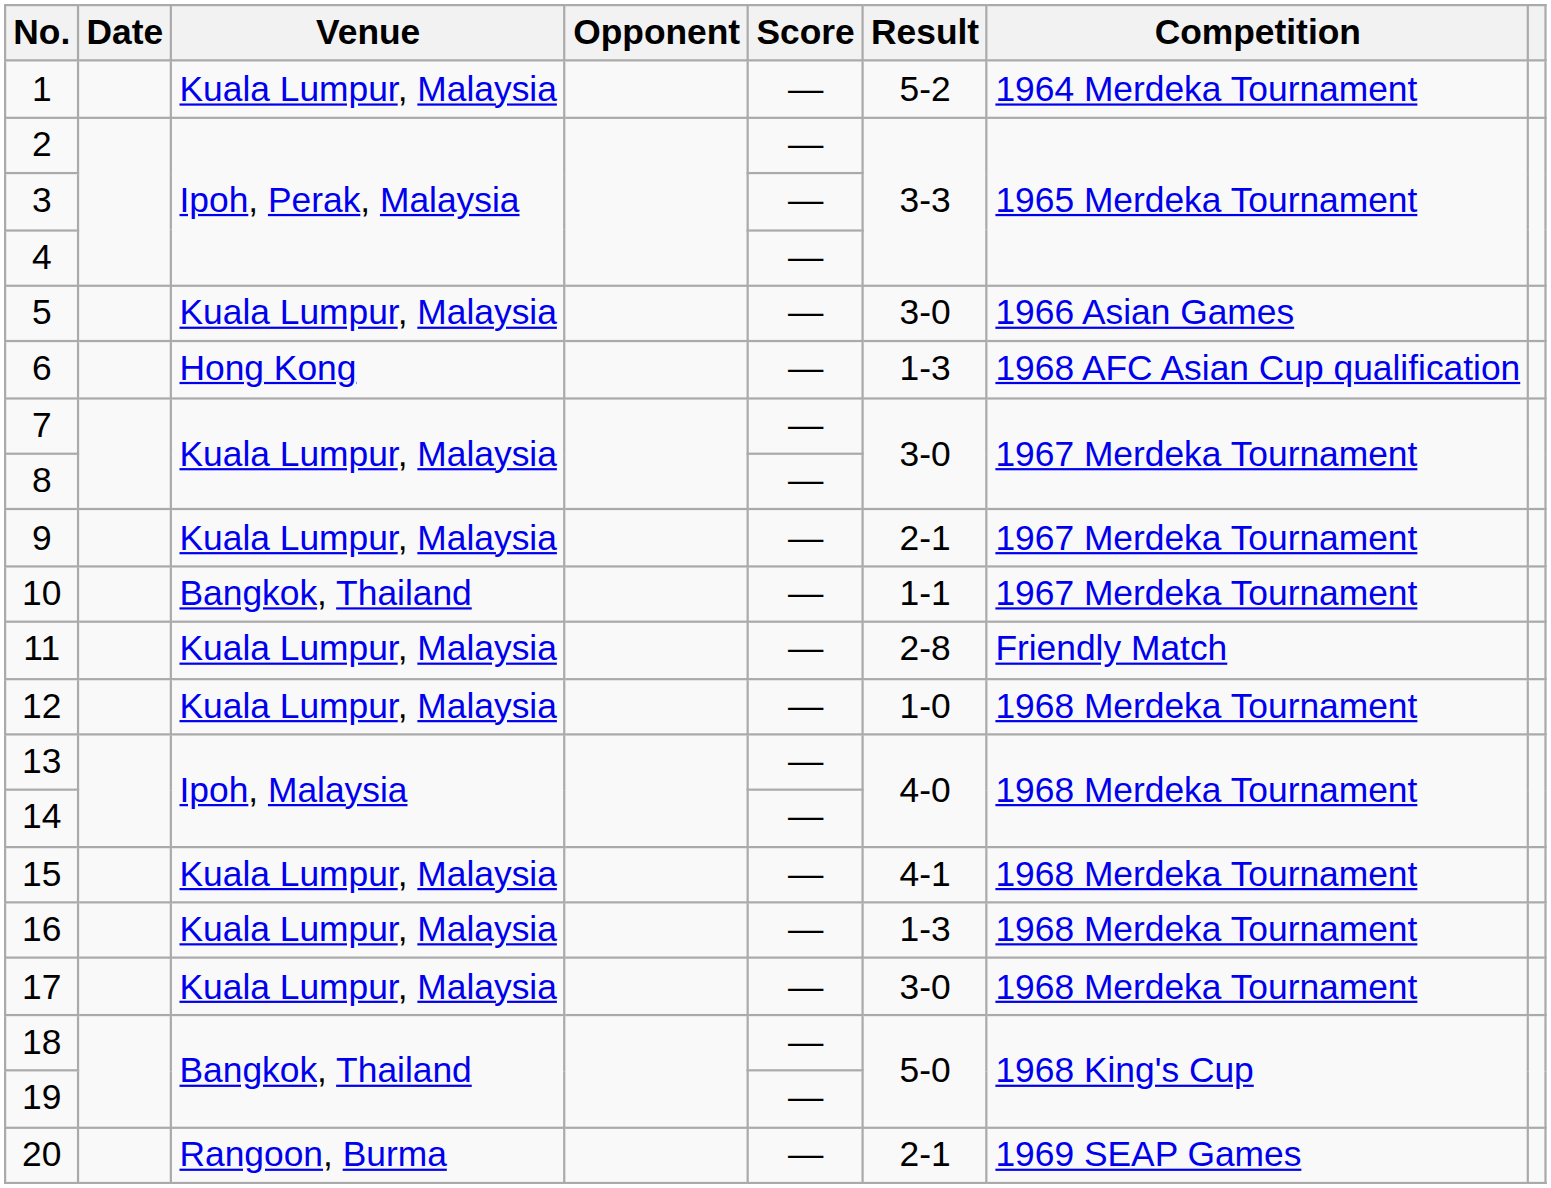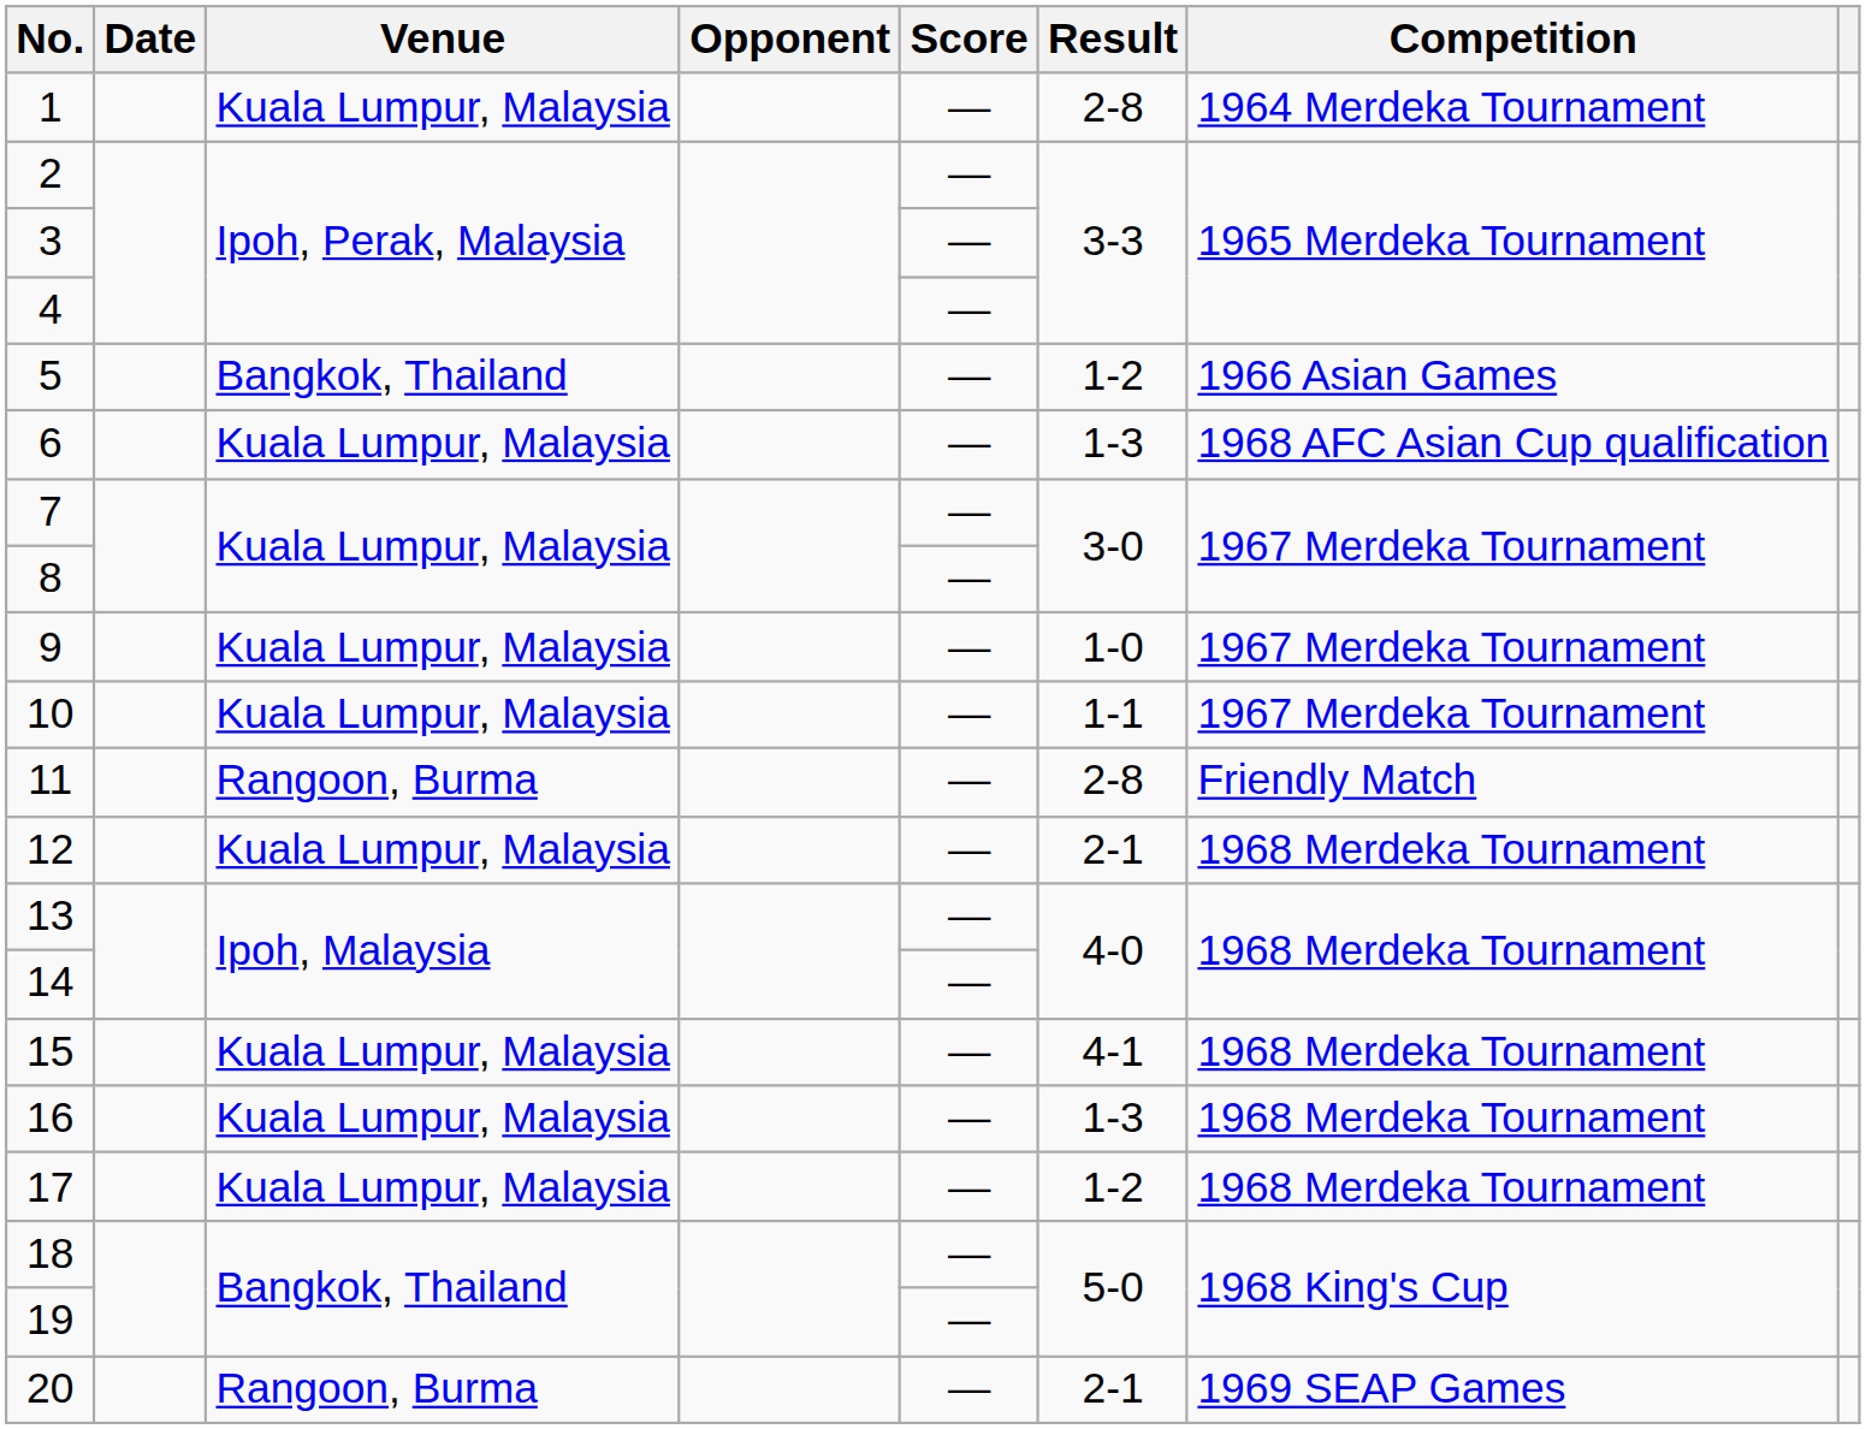 <table class="wikitable sortable">
 <tr>
 <th scope="col">No.</th>
 <th scope="col">Date</th>
 <th scope="col">Venue</th>
 <th scope="col">Opponent</th>
 <th scope="col">Score</th>
 <th scope="col">Result</th>
 <th scope="col">Competition</th>
 <th scope="col" class="unsortable"></th>
 </tr>
 <tr>
 <td style="text-align:center">1</td>
 <td></td>
 <td><a href='#'>Kuala Lumpur</a>, <a href='#'>Malaysia</a></td>
 <td></td>
 <td style="text-align:center">—</td>
-<td style="text-align:center">5-2</td>
+<td style="text-align:center">2-8</td>
 <td><a href='#'>1964 Merdeka Tournament</a></td>
 <td></td>
 </tr>
 <tr>
 <td style="text-align:center">2</td>
 <td rowspan="3"></td>
 <td rowspan="3"><a href='#'>Ipoh</a>, <a href='#'>Perak</a>, <a href='#'>Malaysia</a></td>
 <td rowspan="3"></td>
 <td style="text-align:center">—</td>
 <td rowspan="3" style="text-align:center">3-3</td>
 <td rowspan="3"><a href='#'>1965 Merdeka Tournament</a></td>
 <td rowspan="3"></td>
 </tr>
 <tr>
 <td style="text-align:center">3</td>
 <td style="text-align:center">—</td>
 </tr>
 <tr>
 <td style="text-align:center">4</td>
 <td style="text-align:center">—</td>
 </tr>
 <tr>
 <td style="text-align:center">5</td>
 <td></td>
-<td><a href='#'>Kuala Lumpur</a>, <a href='#'>Malaysia</a></td>
+<td><a href='#'>Bangkok</a>, <a href='#'>Thailand</a></td>
 <td></td>
 <td style="text-align:center">—</td>
-<td style="text-align:center">3-0</td>
+<td style="text-align:center">1-2</td>
 <td><a href='#'>1966 Asian Games</a></td>
 <td></td>
 </tr>
 <tr>
 <td style="text-align:center">6</td>
 <td></td>
-<td><a href='#'>Hong Kong</a></td>
+<td><a href='#'>Kuala Lumpur</a>, <a href='#'>Malaysia</a></td>
 <td></td>
 <td style="text-align:center">—</td>
 <td style="text-align:center">1-3</td>
 <td><a href='#'>1968 AFC Asian Cup qualification</a></td>
 <td></td>
 </tr>
 <tr>
 <td style="text-align:center">7</td>
 <td rowspan="2"></td>
 <td rowspan="2"><a href='#'>Kuala Lumpur</a>, <a href='#'>Malaysia</a></td>
 <td rowspan="2"></td>
 <td style="text-align:center">—</td>
 <td rowspan="2" style="text-align:center">3-0</td>
 <td rowspan="2"><a href='#'>1967 Merdeka Tournament</a></td>
 <td rowspan="2"></td>
 </tr>
 <tr>
 <td style="text-align:center">8</td>
 <td style="text-align:center">—</td>
 </tr>
 <tr>
 <td style="text-align:center">9</td>
 <td></td>
 <td><a href='#'>Kuala Lumpur</a>, <a href='#'>Malaysia</a></td>
 <td></td>
 <td style="text-align:center">—</td>
-<td style="text-align:center">2-1</td>
+<td style="text-align:center">1-0</td>
 <td><a href='#'>1967 Merdeka Tournament</a></td>
 <td></td>
 </tr>
 <tr>
 <td style="text-align:center">10</td>
 <td></td>
-<td><a href='#'>Bangkok</a>, <a href='#'>Thailand</a></td>
+<td><a href='#'>Kuala Lumpur</a>, <a href='#'>Malaysia</a></td>
 <td></td>
 <td style="text-align:center">—</td>
 <td style="text-align:center">1-1</td>
 <td><a href='#'>1967 Merdeka Tournament</a></td>
 <td></td>
 </tr>
 <tr>
 <td style="text-align:center">11</td>
 <td></td>
-<td><a href='#'>Kuala Lumpur</a>, <a href='#'>Malaysia</a></td>
+<td><a href='#'>Rangoon</a>, <a href='#'>Burma</a></td>
 <td></td>
 <td style="text-align:center">—</td>
 <td style="text-align:center">2-8</td>
 <td><a href='#'>Friendly Match</a></td>
 <td></td>
 </tr>
 <tr>
 <td style="text-align:center">12</td>
 <td></td>
 <td><a href='#'>Kuala Lumpur</a>, <a href='#'>Malaysia</a></td>
 <td></td>
 <td style="text-align:center">—</td>
-<td style="text-align:center">1-0</td>
+<td style="text-align:center">2-1</td>
 <td><a href='#'>1968 Merdeka Tournament</a></td>
 <td></td>
 </tr>
 <tr>
 <td style="text-align:center">13</td>
 <td rowspan="2"></td>
 <td rowspan="2"><a href='#'>Ipoh</a>, <a href='#'>Malaysia</a></td>
 <td rowspan="2"></td>
 <td style="text-align:center">—</td>
 <td rowspan="2" style="text-align:center">4-0</td>
 <td rowspan="2"><a href='#'>1968 Merdeka Tournament</a></td>
 <td rowspan="2"></td>
 </tr>
 <tr>
 <td style="text-align:center">14</td>
 <td style="text-align:center">—</td>
 </tr>
 <tr>
 <td style="text-align:center">15</td>
 <td></td>
 <td><a href='#'>Kuala Lumpur</a>, <a href='#'>Malaysia</a></td>
 <td></td>
 <td style="text-align:center">—</td>
 <td style="text-align:center">4-1</td>
 <td><a href='#'>1968 Merdeka Tournament</a></td>
 <td></td>
 </tr>
 <tr>
 <td style="text-align:center">16</td>
 <td></td>
 <td><a href='#'>Kuala Lumpur</a>, <a href='#'>Malaysia</a></td>
 <td></td>
 <td style="text-align:center">—</td>
 <td style="text-align:center">1-3</td>
 <td><a href='#'>1968 Merdeka Tournament</a></td>
 <td></td>
 </tr>
 <tr>
 <td style="text-align:center">17</td>
 <td></td>
 <td><a href='#'>Kuala Lumpur</a>, <a href='#'>Malaysia</a></td>
 <td></td>
 <td style="text-align:center">—</td>
-<td style="text-align:center">3-0</td>
+<td style="text-align:center">1-2</td>
 <td><a href='#'>1968 Merdeka Tournament</a></td>
 <td></td>
 </tr>
 <tr>
 <td style="text-align:center">18</td>
 <td rowspan="2"></td>
 <td rowspan="2"><a href='#'>Bangkok</a>, <a href='#'>Thailand</a></td>
 <td rowspan="2"></td>
 <td style="text-align:center">—</td>
 <td rowspan="2" style="text-align:center">5-0</td>
 <td rowspan="2"><a href='#'>1968 King's Cup</a></td>
 <td rowspan="2"></td>
 </tr>
 <tr>
 <td style="text-align:center">19</td>
 <td style="text-align:center">—</td>
 </tr>
 <tr>
 <td style="text-align:center">20</td>
 <td></td>
 <td><a href='#'>Rangoon</a>, <a href='#'>Burma</a></td>
 <td></td>
 <td style="text-align:center">—</td>
 <td style="text-align:center">2-1</td>
 <td><a href='#'>1969 SEAP Games</a></td>
 <td></td>
 </tr>
 <tr>
 </tr>
 </table>
